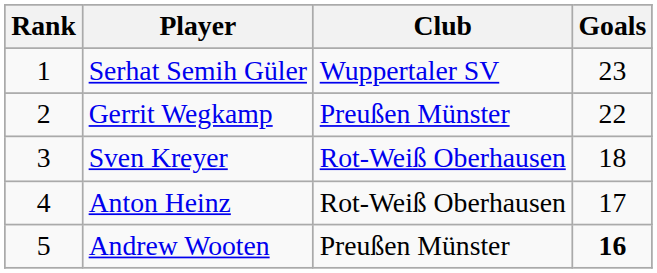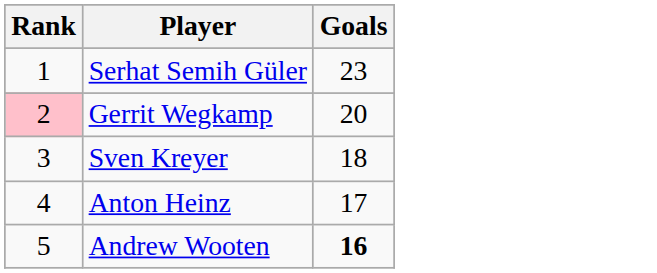 <table class="wikitable" style="text-align: center;">
 <tr>
 <th>Rank</th>
 <th>Player</th>
-<th>Club</th>
 <th>Goals</th>
 </tr>
 <tr>
 <td>1</td>
 <td align="left"> <a href='#'>Serhat Semih Güler</a></td>
-<td align="left"><a href='#'>Wuppertaler SV</a></td>
 <td>23</td>
 </tr>
 <tr>
-<td>2</td>
+<td style="background: pink;">2</td>
 <td align="left"> <a href='#'>Gerrit Wegkamp</a></td>
-<td align="left"><a href='#'>Preußen Münster</a></td>
-<td>22</td>
+<td>20</td>
 </tr>
 <tr>
 <td>3</td>
 <td align="left"> <a href='#'>Sven Kreyer</a></td>
-<td align="left"><a href='#'>Rot-Weiß Oberhausen</a></td>
 <td>18</td>
 </tr>
 <tr>
 <td>4</td>
 <td align="left"> <a href='#'>Anton Heinz</a></td>
-<td align="left">Rot-Weiß Oberhausen</td>
 <td>17</td>
 </tr>
 <tr>
 <td>5</td>
 <td align="left"> <a href='#'>Andrew Wooten</a></td>
-<td align="left">Preußen Münster</td>
 <td><strong>16</strong></td>
 </tr>
 </table>
